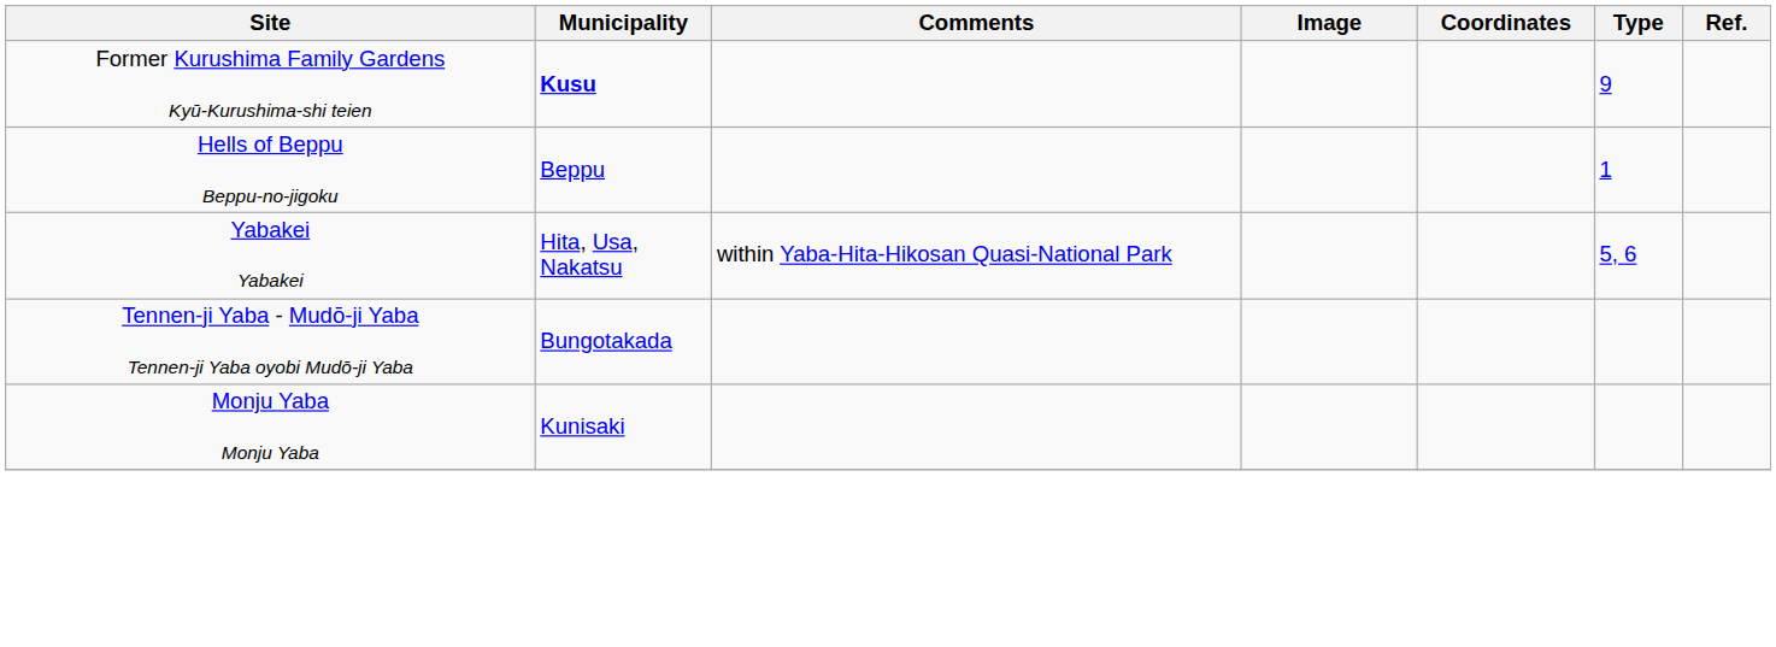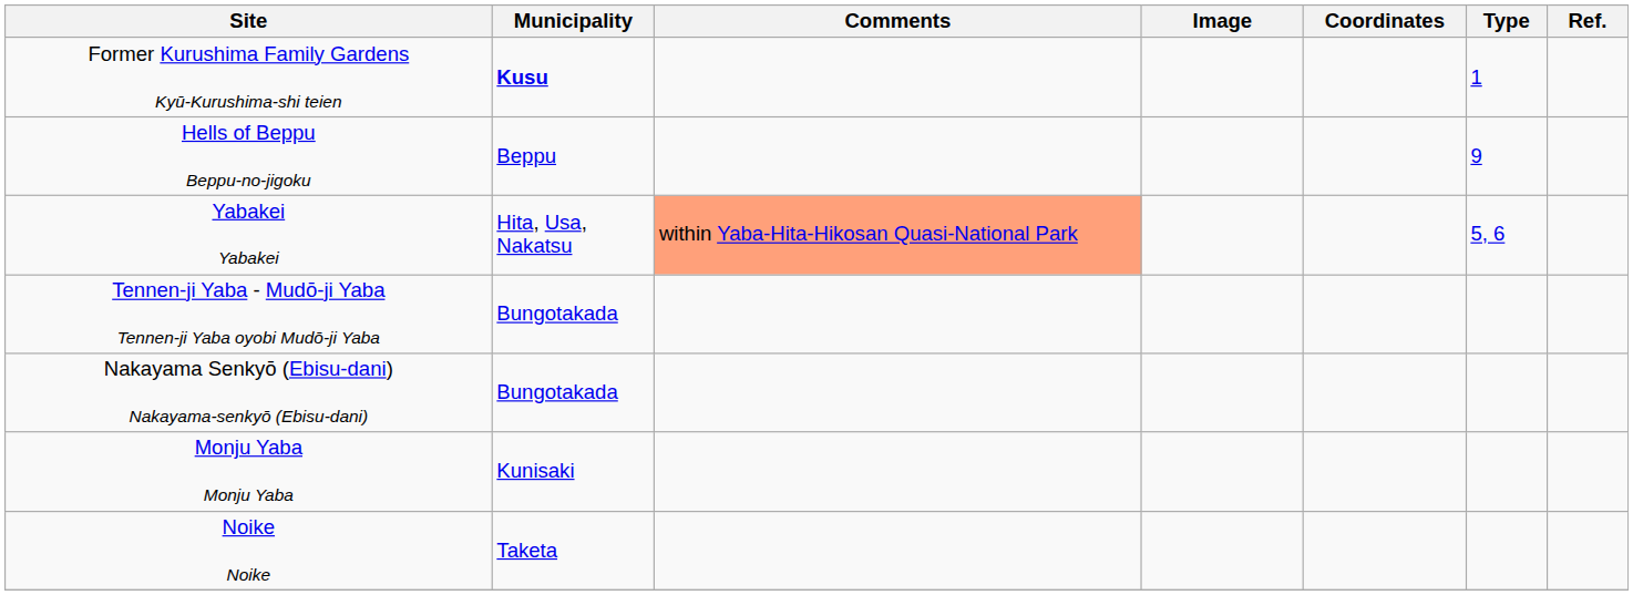 <table class="wikitable sortable"  style="width:100%;">
 <tr>
 <th width="30%" align="left">Site</th>
 <th width="10%" align="left">Municipality</th>
 <th width="30%" align="left" class="unsortable">Comments</th>
 <th width="10%" align="left"  class="unsortable">Image</th>
 <th width="10%" align="left" class="unsortable">Coordinates</th>
 <th width="5%" align="left">Type</th>
 <th width="5%" align="left"  class="unsortable">Ref.</th>
 </tr>
 <tr>
 <td align="center">Former <a href='#'>Kurushima Family Gardens</a><br><br><small><em>Kyū-Kurushima-shi teien</em></small></td>
 <td><strong><a href='#'>Kusu</a></strong></td>
 <td></td>
 <td></td>
 <td></td>
-<td><a href='#'>9</a></td>
+<td><a href='#'>1</a></td>
 <td></td>
 </tr>
 <tr>
 <td align="center"><a href='#'>Hells of Beppu</a><br><br><small><em>Beppu-no-jigoku</em></small></td>
 <td><a href='#'>Beppu</a></td>
 <td></td>
 <td></td>
 <td></td>
-<td><a href='#'>1</a></td>
+<td><a href='#'>9</a></td>
 <td></td>
 </tr>
 <tr>
 <td align="center"><a href='#'>Yabakei</a><br><br><small><em>Yabakei</em></small></td>
 <td><a href='#'>Hita</a>, <a href='#'>Usa</a>, <a href='#'>Nakatsu</a></td>
-<td>within <a href='#'>Yaba-Hita-Hikosan Quasi-National Park</a></td>
+<td style="background: lightsalmon;">within <a href='#'>Yaba-Hita-Hikosan Quasi-National Park</a></td>
 <td></td>
 <td></td>
 <td><a href='#'>5, 6</a></td>
 <td></td>
 </tr>
 <tr>
 <td align="center"><a href='#'>Tennen-ji Yaba</a> - <a href='#'>Mudō-ji Yaba</a><br><br><small><em>Tennen-ji Yaba oyobi Mudō-ji Yaba</em></small></td>
+<td><a href='#'>Bungotakada</a></td>
+<td></td>
+<td></td>
+<td></td>
+<td></td>
+<td></td>
+</tr>
+<tr>
+<td align="center">Nakayama Senkyō (<a href='#'>Ebisu-dani</a>)<br><br><small><em>Nakayama-senkyō (Ebisu-dani)</em></small></td>
 <td><a href='#'>Bungotakada</a></td>
 <td></td>
 <td></td>
 <td></td>
 <td></td>
 <td></td>
 </tr>
 <tr>
 <td align="center"><a href='#'>Monju Yaba</a><br><br><small><em>Monju Yaba</em></small></td>
 <td><a href='#'>Kunisaki</a></td>
 <td></td>
 <td></td>
 <td></td>
 <td></td>
 <td></td>
 </tr>
 <tr>
+<td align="center"><a href='#'>Noike</a><br><br><small><em>Noike</em></small></td>
+<td><a href='#'>Taketa</a></td>
+<td></td>
+<td></td>
+<td></td>
+<td></td>
+<td></td>
+</tr>
+<tr>
 </tr>
 </table>
